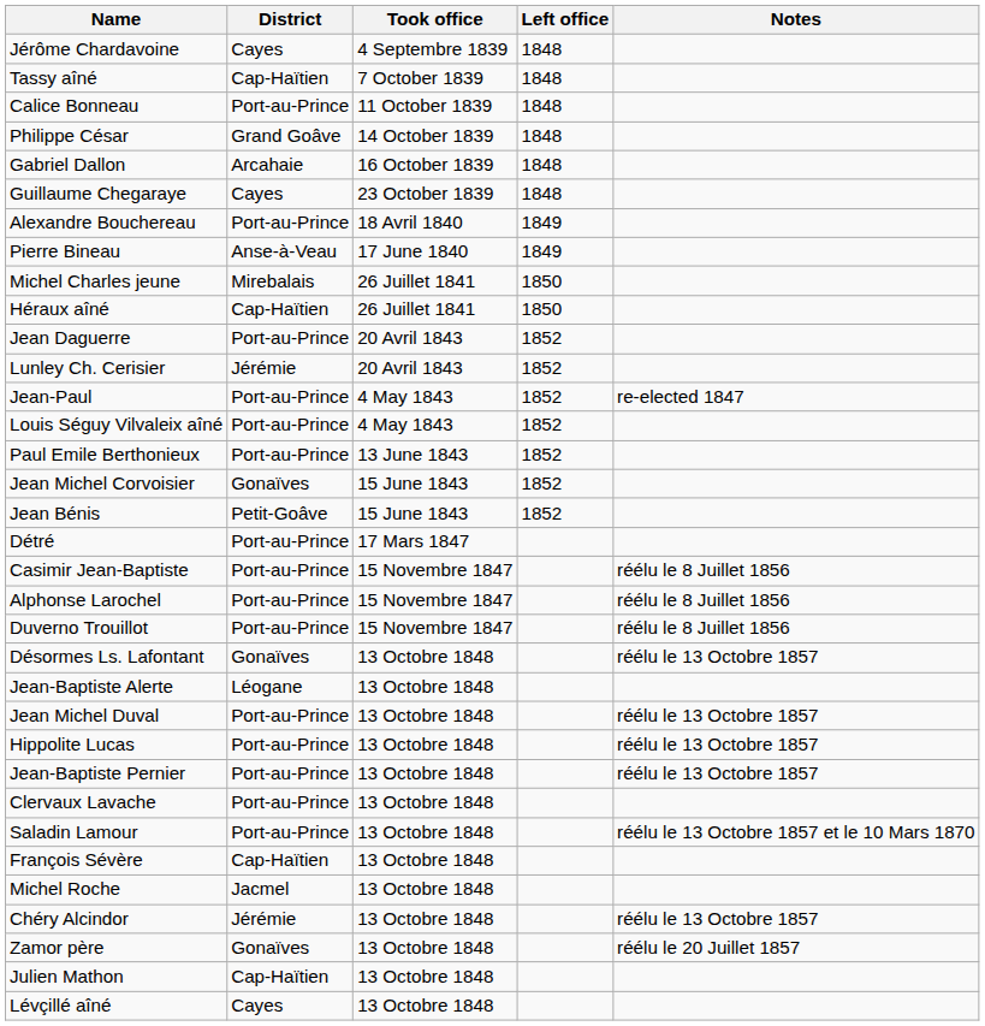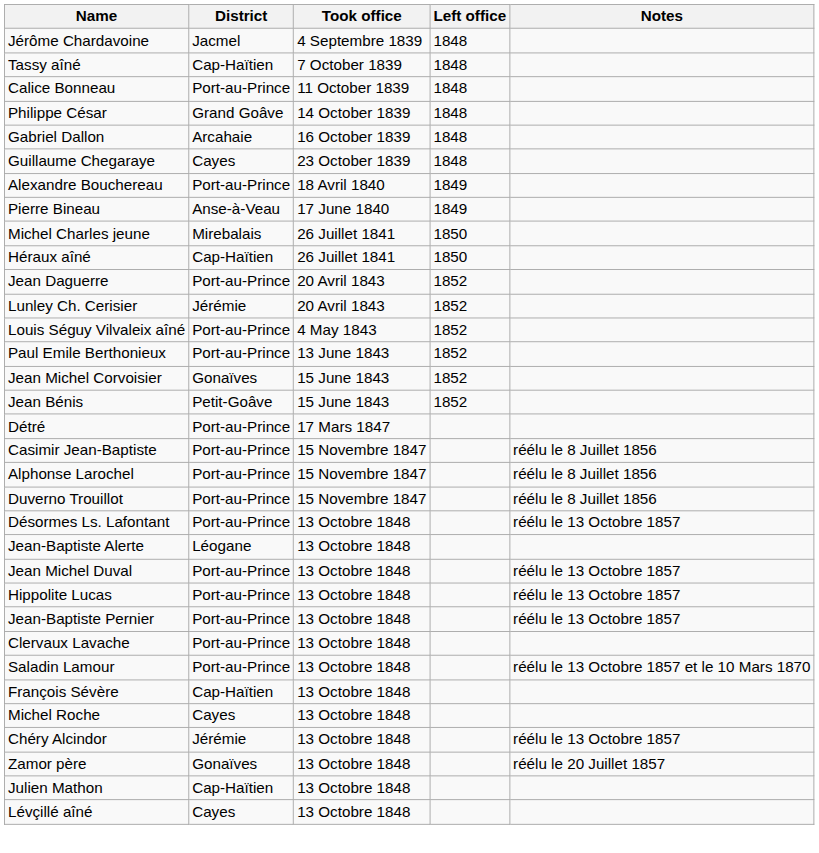 <table class="wikitable">
 <tr>
 <th>Name</th>
 <th>District</th>
 <th>Took office</th>
 <th>Left office</th>
 <th>Notes</th>
 </tr>
 <tr>
 <td>Jérôme Chardavoine</td>
-<td>Cayes</td>
+<td>Jacmel</td>
 <td>4 Septembre 1839</td>
 <td>1848</td>
 <td></td>
 </tr>
 <tr>
 <td>Tassy aîné</td>
 <td>Cap-Haïtien</td>
 <td>7 October 1839</td>
 <td>1848</td>
 <td></td>
 </tr>
 <tr>
 <td>Calice Bonneau</td>
 <td>Port-au-Prince</td>
 <td>11 October 1839</td>
 <td>1848</td>
 <td></td>
 </tr>
 <tr>
 <td>Philippe César</td>
 <td>Grand Goâve</td>
 <td>14 October 1839</td>
 <td>1848</td>
 <td></td>
 </tr>
 <tr>
 <td>Gabriel Dallon</td>
 <td>Arcahaie</td>
 <td>16 October 1839</td>
 <td>1848</td>
 <td></td>
 </tr>
 <tr>
 <td>Guillaume Chegaraye</td>
 <td>Cayes</td>
 <td>23 October 1839</td>
 <td>1848</td>
 <td></td>
 </tr>
 <tr>
 <td>Alexandre Bouchereau</td>
 <td>Port-au-Prince</td>
 <td>18 Avril 1840</td>
 <td>1849</td>
 <td></td>
 </tr>
 <tr>
 <td>Pierre Bineau</td>
 <td>Anse-à-Veau</td>
 <td>17 June 1840</td>
 <td>1849</td>
 <td></td>
 </tr>
 <tr>
 <td>Michel Charles jeune</td>
 <td>Mirebalais</td>
 <td>26 Juillet 1841</td>
 <td>1850</td>
 <td></td>
 </tr>
 <tr>
 <td>Héraux aîné</td>
 <td>Cap-Haïtien</td>
 <td>26 Juillet 1841</td>
 <td>1850</td>
 <td></td>
 </tr>
 <tr>
 <td>Jean Daguerre</td>
 <td>Port-au-Prince</td>
 <td>20 Avril 1843</td>
 <td>1852</td>
 <td></td>
 </tr>
 <tr>
 <td>Lunley Ch. Cerisier</td>
 <td>Jérémie</td>
 <td>20 Avril 1843</td>
 <td>1852</td>
 <td></td>
 </tr>
 <tr>
-<td>Jean-Paul</td>
-<td>Port-au-Prince</td>
-<td>4 May 1843</td>
-<td>1852</td>
-<td>re-elected 1847</td>
-</tr>
-<tr>
 <td>Louis Séguy Vilvaleix aîné</td>
 <td>Port-au-Prince</td>
 <td>4 May 1843</td>
 <td>1852</td>
 <td></td>
 </tr>
 <tr>
 <td>Paul Emile Berthonieux</td>
 <td>Port-au-Prince</td>
 <td>13 June 1843</td>
 <td>1852</td>
 <td></td>
 </tr>
 <tr>
 <td>Jean Michel Corvoisier</td>
 <td>Gonaïves</td>
 <td>15 June 1843</td>
 <td>1852</td>
 <td></td>
 </tr>
 <tr>
 <td>Jean Bénis</td>
 <td>Petit-Goâve</td>
 <td>15 June 1843</td>
 <td>1852</td>
 <td></td>
 </tr>
 <tr>
 <td>Détré</td>
 <td>Port-au-Prince</td>
 <td>17 Mars 1847</td>
 <td></td>
 <td></td>
 </tr>
 <tr>
 <td>Casimir Jean-Baptiste</td>
 <td>Port-au-Prince</td>
 <td>15 Novembre 1847</td>
 <td></td>
 <td>réélu le 8 Juillet 1856</td>
 </tr>
 <tr>
 <td>Alphonse Larochel</td>
 <td>Port-au-Prince</td>
 <td>15 Novembre 1847</td>
 <td></td>
 <td>réélu le 8 Juillet 1856</td>
 </tr>
 <tr>
 <td>Duverno Trouillot</td>
 <td>Port-au-Prince</td>
 <td>15 Novembre 1847</td>
 <td></td>
 <td>réélu le 8 Juillet 1856</td>
 </tr>
 <tr>
 <td>Désormes Ls. Lafontant</td>
-<td>Gonaïves</td>
+<td>Port-au-Prince</td>
 <td>13 Octobre 1848</td>
 <td></td>
 <td>réélu le 13 Octobre 1857</td>
 </tr>
 <tr>
 <td>Jean-Baptiste Alerte</td>
 <td>Léogane</td>
 <td>13 Octobre 1848</td>
 <td></td>
 <td></td>
 </tr>
 <tr>
 <td>Jean Michel Duval</td>
 <td>Port-au-Prince</td>
 <td>13 Octobre 1848</td>
 <td></td>
 <td>réélu le 13 Octobre 1857</td>
 </tr>
 <tr>
 <td>Hippolite Lucas</td>
 <td>Port-au-Prince</td>
 <td>13 Octobre 1848</td>
 <td></td>
 <td>réélu le 13 Octobre 1857</td>
 </tr>
 <tr>
 <td>Jean-Baptiste Pernier</td>
 <td>Port-au-Prince</td>
 <td>13 Octobre 1848</td>
 <td></td>
 <td>réélu le 13 Octobre 1857</td>
 </tr>
 <tr>
 <td>Clervaux Lavache</td>
 <td>Port-au-Prince</td>
 <td>13 Octobre 1848</td>
 <td></td>
 <td></td>
 </tr>
 <tr>
 <td>Saladin Lamour</td>
 <td>Port-au-Prince</td>
 <td>13 Octobre 1848</td>
 <td></td>
 <td>réélu le 13 Octobre 1857 et le 10 Mars 1870</td>
 </tr>
 <tr>
 <td>François Sévère</td>
 <td>Cap-Haïtien</td>
 <td>13 Octobre 1848</td>
 <td></td>
 <td></td>
 </tr>
 <tr>
 <td>Michel Roche</td>
-<td>Jacmel</td>
+<td>Cayes</td>
 <td>13 Octobre 1848</td>
 <td></td>
 <td></td>
 </tr>
 <tr>
 <td>Chéry Alcindor</td>
 <td>Jérémie</td>
 <td>13 Octobre 1848</td>
 <td></td>
 <td>réélu le 13 Octobre 1857</td>
 </tr>
 <tr>
 <td>Zamor père</td>
 <td>Gonaïves</td>
 <td>13 Octobre 1848</td>
 <td></td>
 <td>réélu le 20 Juillet 1857</td>
 </tr>
 <tr>
 <td>Julien Mathon</td>
 <td>Cap-Haïtien</td>
 <td>13 Octobre 1848</td>
 <td></td>
 <td></td>
 </tr>
 <tr>
 <td>Lévçillé aîné</td>
 <td>Cayes</td>
 <td>13 Octobre 1848</td>
 <td></td>
 <td></td>
 </tr>
 </table>
